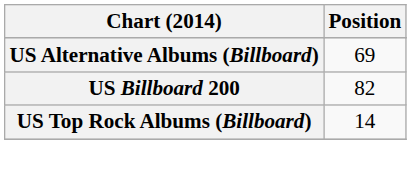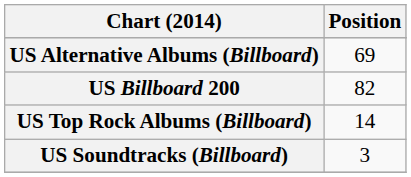 <table class="wikitable sortable plainrowheaders" style="text-align:center">
 <tr>
 <th scope="col">Chart (2014)</th>
 <th scope="col">Position</th>
 </tr>
 <tr>
 </tr>
 <tr>
 <th scope="row">US Alternative Albums (<em>Billboard</em>)</th>
 <td style="text-align:center;">69</td>
 </tr>
 <tr>
 <th scope="row">US <em>Billboard</em> 200</th>
 <td style="text-align:center;">82</td>
 </tr>
 <tr>
 <th scope="row">US Top Rock Albums (<em>Billboard</em>)</th>
 <td style="text-align:center;">14</td>
 </tr>
 <tr>
+<th scope="row">US Soundtracks (<em>Billboard</em>)</th>
+<td style="text-align:center;">3</td>
+</tr>
+<tr>
 </tr>
 </table>
